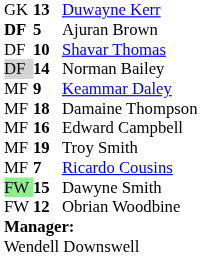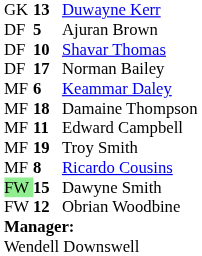 <table cellspacing="0" cellpadding="0" style="font-size:90%; margin:0.2em auto;">
 <tr>
 <th width="25"></th>
 <th width="25"></th>
 </tr>
 <tr>
 <td>GK</td>
 <td><strong>13</strong></td>
 <td><a href='#'>Duwayne Kerr</a></td>
 </tr>
 <tr>
-<td><strong>DF</strong></td>
+<td>DF</td>
 <td><strong>5</strong></td>
 <td>Ajuran Brown</td>
 </tr>
 <tr>
 <td>DF</td>
 <td><strong>10</strong></td>
 <td><a href='#'>Shavar Thomas</a></td>
 </tr>
 <tr>
-<td style="background: lightgrey;">DF</td>
-<td><strong>14</strong></td>
+<td>DF</td>
+<td><strong>17</strong></td>
 <td>Norman Bailey</td>
 </tr>
 <tr>
 <td>MF</td>
-<td><strong>9</strong></td>
+<td><strong>6</strong></td>
 <td><a href='#'>Keammar Daley</a></td>
 </tr>
 <tr>
 <td>MF</td>
 <td><strong>18</strong></td>
 <td>Damaine Thompson</td>
 </tr>
 <tr>
 <td>MF</td>
-<td><strong>16</strong></td>
+<td><strong>11</strong></td>
 <td>Edward Campbell</td>
 </tr>
 <tr>
 <td>MF</td>
 <td><strong>19</strong></td>
 <td>Troy Smith</td>
 </tr>
 <tr>
 <td>MF</td>
-<td><strong>7</strong></td>
+<td><strong>8</strong></td>
 <td><a href='#'>Ricardo Cousins</a></td>
 </tr>
 <tr>
 <td style="background: lightgreen;">FW</td>
 <td><strong>15</strong></td>
 <td>Dawyne Smith</td>
 </tr>
 <tr>
 <td>FW</td>
 <td><strong>12</strong></td>
 <td>Obrian Woodbine</td>
 </tr>
 <tr>
 <td colspan=3><strong>Manager:</strong></td>
 </tr>
 <tr>
 <td colspan=4>Wendell Downswell</td>
 </tr>
 </table>
